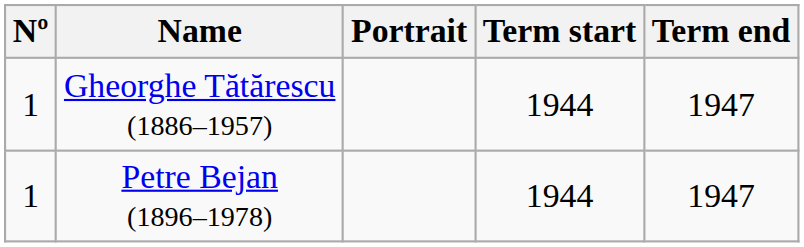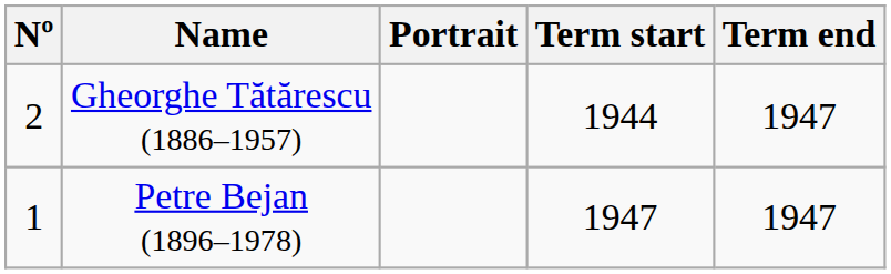 <table class=wikitable style=text-align:center>
 <tr>
 <th>Nº</th>
 <th>Name<br></th>
 <th>Portrait</th>
 <th>Term start</th>
 <th>Term end</th>
 </tr>
 <tr>
-<td>1</td>
+<td>2</td>
 <td><a href='#'>Gheorghe Tătărescu</a><br><small>(1886–1957)</small></td>
 <td></td>
 <td>1944</td>
 <td>1947</td>
 </tr>
 <tr>
 <td>1</td>
 <td><a href='#'>Petre Bejan</a><br><small>(1896–1978)</small></td>
 <td></td>
-<td>1944</td>
+<td>1947</td>
 <td>1947</td>
 </tr>
 </table>
